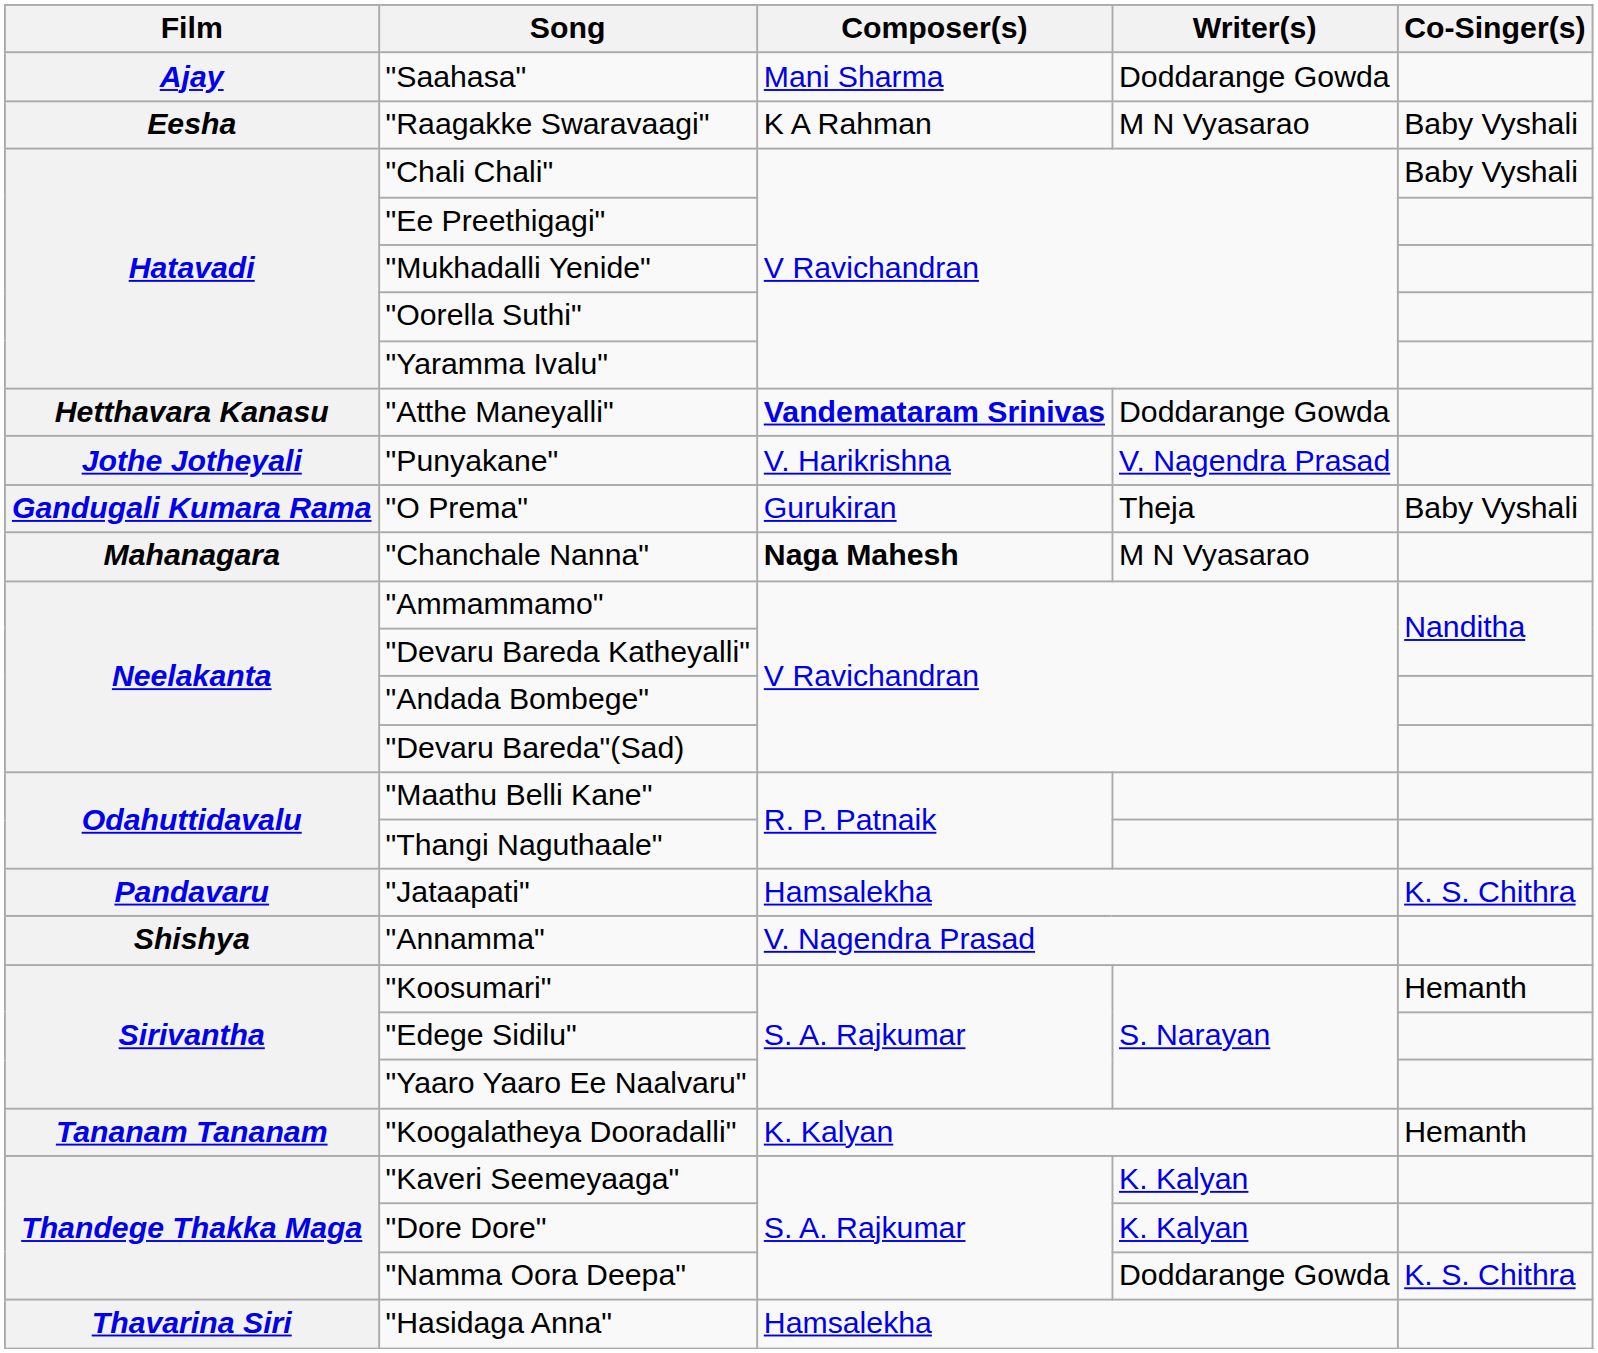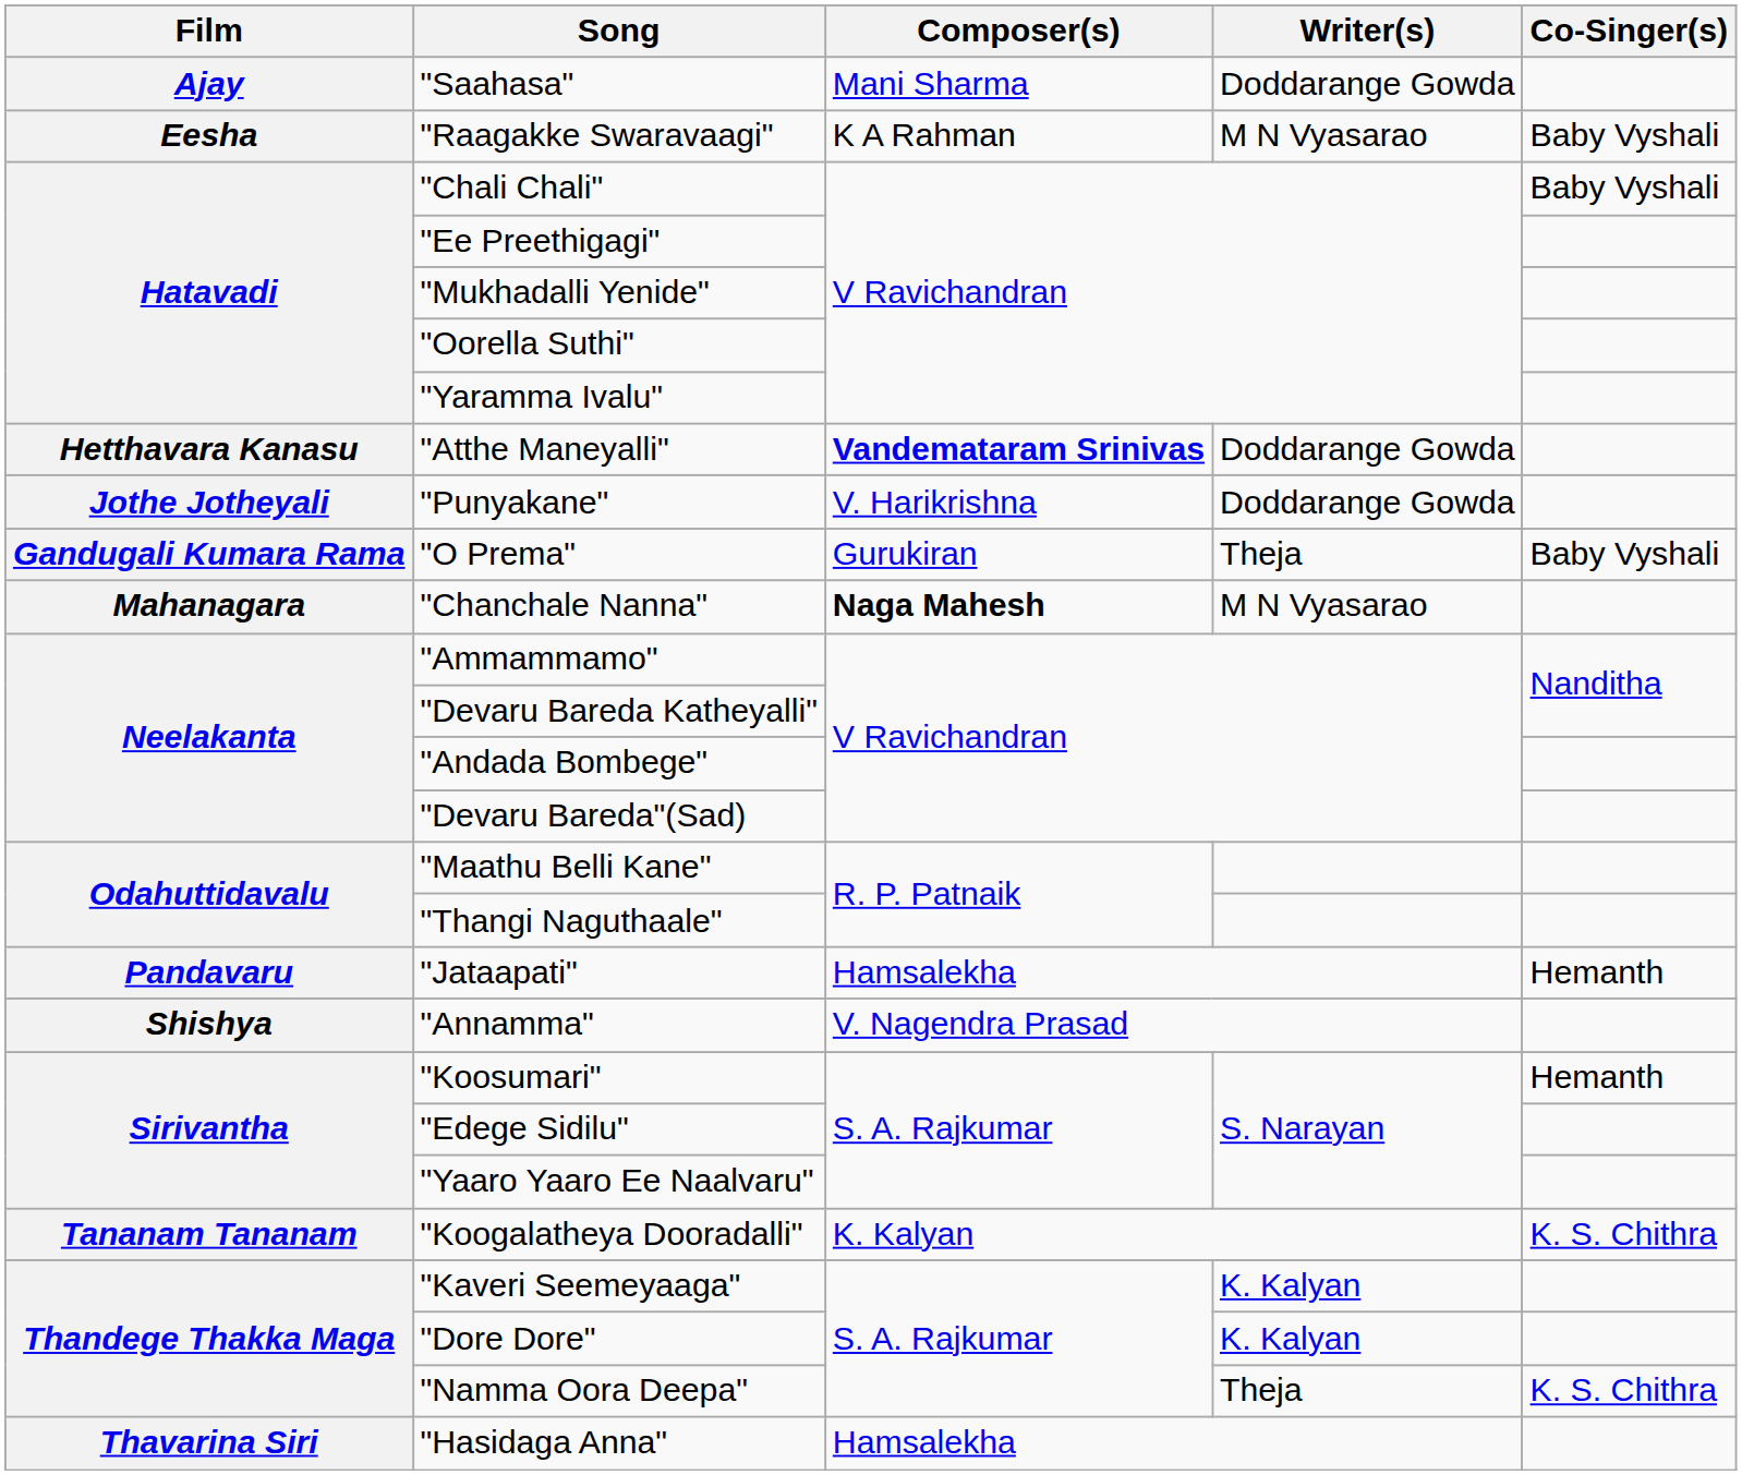 <table class="wikitable">
 <tr>
 <th>Film</th>
 <th>Song</th>
 <th>Composer(s)</th>
 <th>Writer(s)</th>
 <th>Co-Singer(s)</th>
 </tr>
 <tr>
 <th><em><a href='#'>Ajay</a></em></th>
 <td>"Saahasa"</td>
 <td><a href='#'>Mani Sharma</a></td>
 <td>Doddarange Gowda</td>
 <td></td>
 </tr>
 <tr>
 <th><em>Eesha</em></th>
 <td>"Raagakke Swaravaagi"</td>
 <td>K A Rahman</td>
 <td>M N Vyasarao</td>
 <td>Baby Vyshali</td>
 </tr>
 <tr>
 <th rowspan="5"><em><a href='#'>Hatavadi</a></em></th>
 <td>"Chali Chali"</td>
 <td colspan="2" rowspan="5"><a href='#'>V Ravichandran</a></td>
 <td>Baby Vyshali</td>
 </tr>
 <tr>
 <td>"Ee Preethigagi"</td>
 <td></td>
 </tr>
 <tr>
 <td>"Mukhadalli Yenide"</td>
 <td></td>
 </tr>
 <tr>
 <td>"Oorella Suthi"</td>
 <td></td>
 </tr>
 <tr>
 <td>"Yaramma Ivalu"</td>
 <td></td>
 </tr>
 <tr>
 <th><em>Hetthavara Kanasu</em></th>
 <td>"Atthe Maneyalli"</td>
 <td><strong><a href='#'>Vandemataram Srinivas</a></strong></td>
 <td>Doddarange Gowda</td>
 <td></td>
 </tr>
 <tr>
 <th><em><a href='#'>Jothe Jotheyali</a></em></th>
 <td>"Punyakane"</td>
 <td><a href='#'>V. Harikrishna</a></td>
-<td><a href='#'>V. Nagendra Prasad</a></td>
+<td>Doddarange Gowda</td>
 <td></td>
 </tr>
 <tr>
 <th><em><a href='#'>Gandugali Kumara Rama</a></em></th>
 <td>"O Prema"</td>
 <td><a href='#'>Gurukiran</a></td>
 <td>Theja</td>
 <td>Baby Vyshali</td>
 </tr>
 <tr>
 <th><em>Mahanagara</em></th>
 <td>"Chanchale Nanna"</td>
 <td><strong>Naga Mahesh</strong></td>
 <td>M N Vyasarao</td>
 <td></td>
 </tr>
 <tr>
 <th rowspan="4"><a href='#'><em>Neelakanta</em></a></th>
 <td>"Ammammamo"</td>
 <td colspan="2" rowspan="4"><a href='#'>V Ravichandran</a></td>
 <td rowspan="2"><a href='#'>Nanditha</a></td>
 </tr>
 <tr>
 <td>"Devaru Bareda Katheyalli"</td>
 </tr>
 <tr>
 <td>"Andada Bombege"</td>
 <td></td>
 </tr>
 <tr>
 <td>"Devaru Bareda"(Sad)</td>
 <td></td>
 </tr>
 <tr>
 <th rowspan="2"><em><a href='#'>Odahuttidavalu</a></em></th>
 <td>"Maathu Belli Kane"</td>
 <td rowspan="2"><a href='#'>R. P. Patnaik</a></td>
 <td></td>
 <td></td>
 </tr>
 <tr>
 <td>"Thangi Naguthaale"</td>
 <td></td>
 <td></td>
 </tr>
 <tr>
 <th><em><a href='#'>Pandavaru</a></em></th>
 <td>"Jataapati"</td>
 <td colspan="2"><a href='#'>Hamsalekha</a></td>
-<td><a href='#'>K. S. Chithra</a></td>
+<td>Hemanth</td>
 </tr>
 <tr>
 <th><em>Shishya</em></th>
 <td>"Annamma"</td>
 <td colspan="2"><a href='#'>V. Nagendra Prasad</a></td>
 <td></td>
 </tr>
 <tr>
 <th rowspan="3"><em><a href='#'>Sirivantha</a></em></th>
 <td>"Koosumari"</td>
 <td rowspan="3"><a href='#'>S. A. Rajkumar</a></td>
 <td rowspan="3"><a href='#'>S. Narayan</a></td>
 <td>Hemanth</td>
 </tr>
 <tr>
 <td>"Edege Sidilu"</td>
 <td></td>
 </tr>
 <tr>
 <td>"Yaaro Yaaro Ee Naalvaru"</td>
 <td></td>
 </tr>
 <tr>
 <th><em><a href='#'>Tananam Tananam</a></em></th>
 <td>"Koogalatheya Dooradalli"</td>
 <td colspan="2"><a href='#'>K. Kalyan</a></td>
-<td>Hemanth</td>
+<td><a href='#'>K. S. Chithra</a></td>
 </tr>
 <tr>
 <th rowspan="3"><em><a href='#'>Thandege Thakka Maga</a></em></th>
 <td>"Kaveri Seemeyaaga"</td>
 <td rowspan="3"><a href='#'>S. A. Rajkumar</a></td>
 <td><a href='#'>K. Kalyan</a></td>
 <td></td>
 </tr>
 <tr>
 <td>"Dore Dore"</td>
 <td><a href='#'>K. Kalyan</a></td>
 <td></td>
 </tr>
 <tr>
 <td>"Namma Oora Deepa"</td>
-<td>Doddarange Gowda</td>
+<td>Theja</td>
 <td><a href='#'>K. S. Chithra</a></td>
 </tr>
 <tr>
 <th><em><a href='#'>Thavarina Siri</a></em></th>
 <td>"Hasidaga Anna"</td>
 <td colspan="2"><a href='#'>Hamsalekha</a></td>
 <td></td>
 </tr>
 <tr>
 </tr>
 </table>
